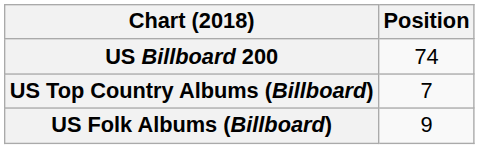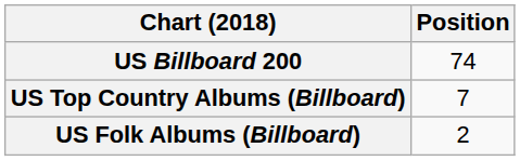 <table class="wikitable sortable plainrowheaders" style="text-align:center">
 <tr>
 <th scope="col">Chart (2018)</th>
 <th scope="col">Position</th>
 </tr>
 <tr>
 <th scope="row">US <em>Billboard</em> 200</th>
 <td>74</td>
 </tr>
 <tr>
 <th scope="row">US Top Country Albums (<em>Billboard</em>)</th>
 <td>7</td>
 </tr>
 <tr>
 <th scope="row">US Folk Albums (<em>Billboard</em>)</th>
-<td>9</td>
+<td>2</td>
 </tr>
 </table>
